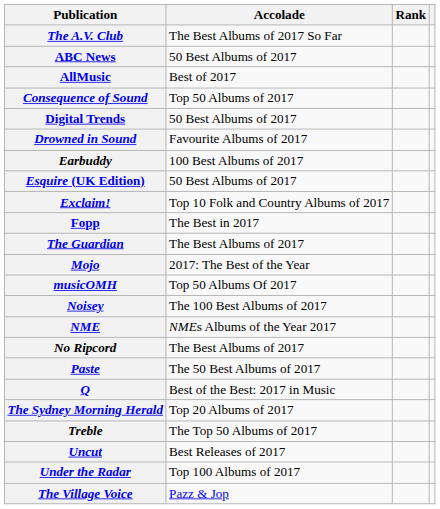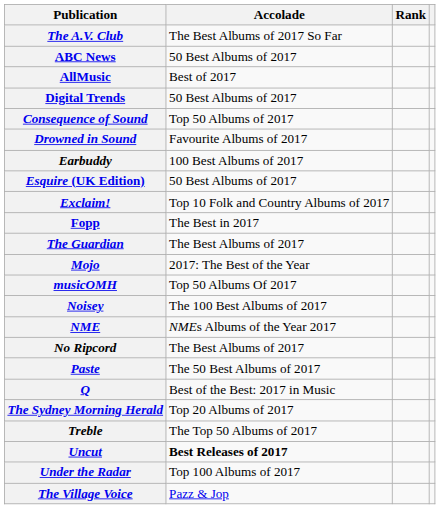 <table class="sortable plainrowheaders wikitable">
 <tr>
 <th>Publication</th>
 <th>Accolade</th>
 <th>Rank</th>
 <th class="unsortable"></th>
 </tr>
 <tr>
 <th scope="row"><em><a href='#'>The A.V. Club</a></em></th>
 <td>The Best Albums of 2017 So Far</td>
 <td></td>
 <td></td>
 </tr>
 <tr>
 <th scope="row"><a href='#'>ABC News</a></th>
 <td>50 Best Albums of 2017</td>
 <td></td>
 <td></td>
 </tr>
 <tr>
 <th scope="row"><a href='#'>AllMusic</a></th>
 <td>Best of 2017</td>
 <td></td>
 <td></td>
 </tr>
 <tr>
-<th scope="row"><em><a href='#'>Consequence of Sound</a></em></th>
-<td>Top 50 Albums of 2017</td>
+<th scope="row"><a href='#'>Digital Trends</a></th>
+<td>50 Best Albums of 2017</td>
 <td></td>
 <td></td>
 </tr>
 <tr>
-<th scope="row"><a href='#'>Digital Trends</a></th>
-<td>50 Best Albums of 2017</td>
+<th scope="row"><em><a href='#'>Consequence of Sound</a></em></th>
+<td>Top 50 Albums of 2017</td>
 <td></td>
 <td></td>
 </tr>
 <tr>
 <th scope="row"><em><a href='#'>Drowned in Sound</a></em></th>
 <td>Favourite Albums of 2017</td>
 <td></td>
 <td></td>
 </tr>
 <tr>
 <th scope="row"><em>Earbuddy</em></th>
 <td>100 Best Albums of 2017</td>
 <td></td>
 <td></td>
 </tr>
 <tr>
 <th scope="row"><a href='#'><em>Esquire</em> (UK Edition)</a></th>
 <td>50 Best Albums of 2017</td>
 <td></td>
 <td></td>
 </tr>
 <tr>
 <th scope="row"><em><a href='#'>Exclaim!</a></em></th>
 <td>Top 10 Folk and Country Albums of 2017</td>
 <td></td>
 <td></td>
 </tr>
 <tr>
 <th scope="row"><a href='#'>Fopp</a></th>
 <td>The Best in 2017</td>
 <td></td>
 <td></td>
 </tr>
 <tr>
 <th scope="row"><em><a href='#'>The Guardian</a></em></th>
 <td>The Best Albums of 2017</td>
 <td></td>
 <td></td>
 </tr>
 <tr>
 <th scope="row"><em><a href='#'>Mojo</a></em></th>
 <td>2017: The Best of the Year</td>
 <td></td>
 <td></td>
 </tr>
 <tr>
 <th scope="row"><em><a href='#'>musicOMH</a></em></th>
 <td>Top 50 Albums Of 2017</td>
 <td></td>
 <td></td>
 </tr>
 <tr>
 <th scope="row"><em><a href='#'>Noisey</a></em></th>
 <td>The 100 Best Albums of 2017</td>
 <td></td>
 <td></td>
 </tr>
 <tr>
 <th scope="row"><em><a href='#'>NME</a></em></th>
 <td><em>NME</em>s Albums of the Year 2017</td>
 <td></td>
 <td></td>
 </tr>
 <tr>
 <th scope="row"><em>No Ripcord</em></th>
 <td>The Best Albums of 2017</td>
 <td></td>
 <td></td>
 </tr>
 <tr>
 <th scope="row"><em><a href='#'>Paste</a></em></th>
 <td>The 50 Best Albums of 2017</td>
 <td></td>
 <td></td>
 </tr>
 <tr>
 <th scope="row"><em><a href='#'>Q</a></em></th>
 <td>Best of the Best: 2017 in Music</td>
 <td></td>
 <td></td>
 </tr>
 <tr>
 <th scope="row"><em><a href='#'>The Sydney Morning Herald</a></em></th>
 <td>Top 20 Albums of 2017</td>
 <td></td>
 <td></td>
 </tr>
 <tr>
 <th scope="row"><em>Treble</em></th>
 <td>The Top 50 Albums of 2017</td>
 <td></td>
 <td></td>
 </tr>
 <tr>
 <th scope="row"><em><a href='#'>Uncut</a></em></th>
-<td>Best Releases of 2017</td>
+<td><strong>Best Releases of 2017</strong></td>
 <td></td>
 <td></td>
 </tr>
 <tr>
 <th scope="row"><em><a href='#'>Under the Radar</a></em></th>
 <td>Top 100 Albums of 2017</td>
 <td></td>
 <td></td>
 </tr>
 <tr>
 <th scope="row"><em><a href='#'>The Village Voice</a></em></th>
 <td><a href='#'>Pazz & Jop</a></td>
 <td></td>
 <td></td>
 </tr>
 </table>
